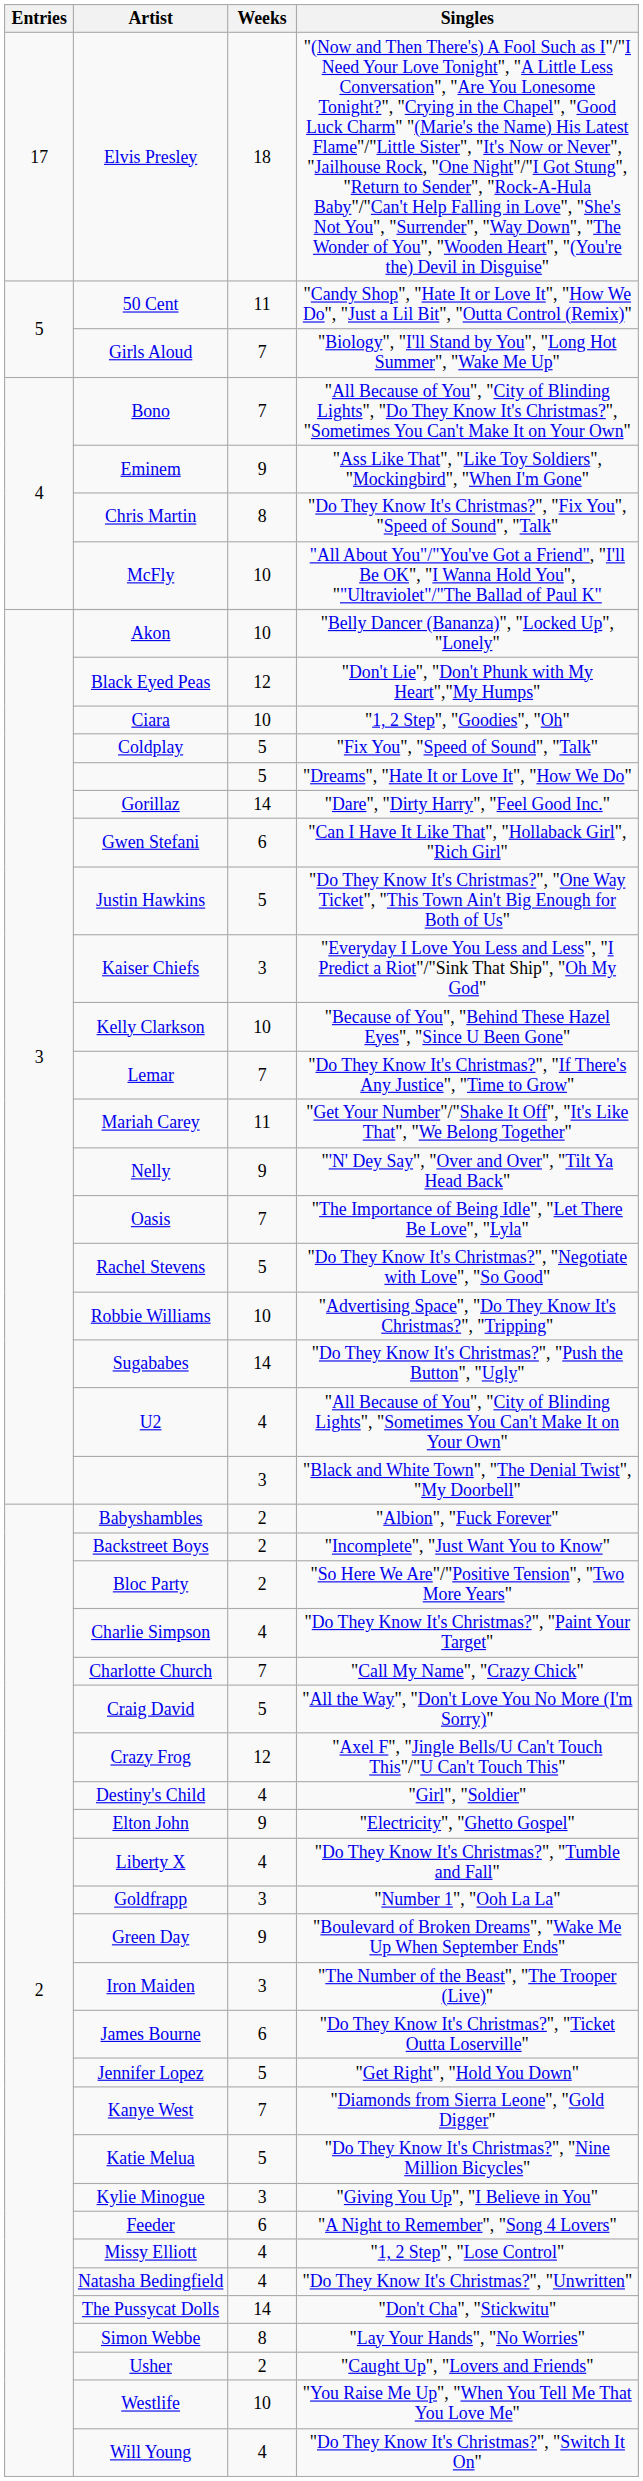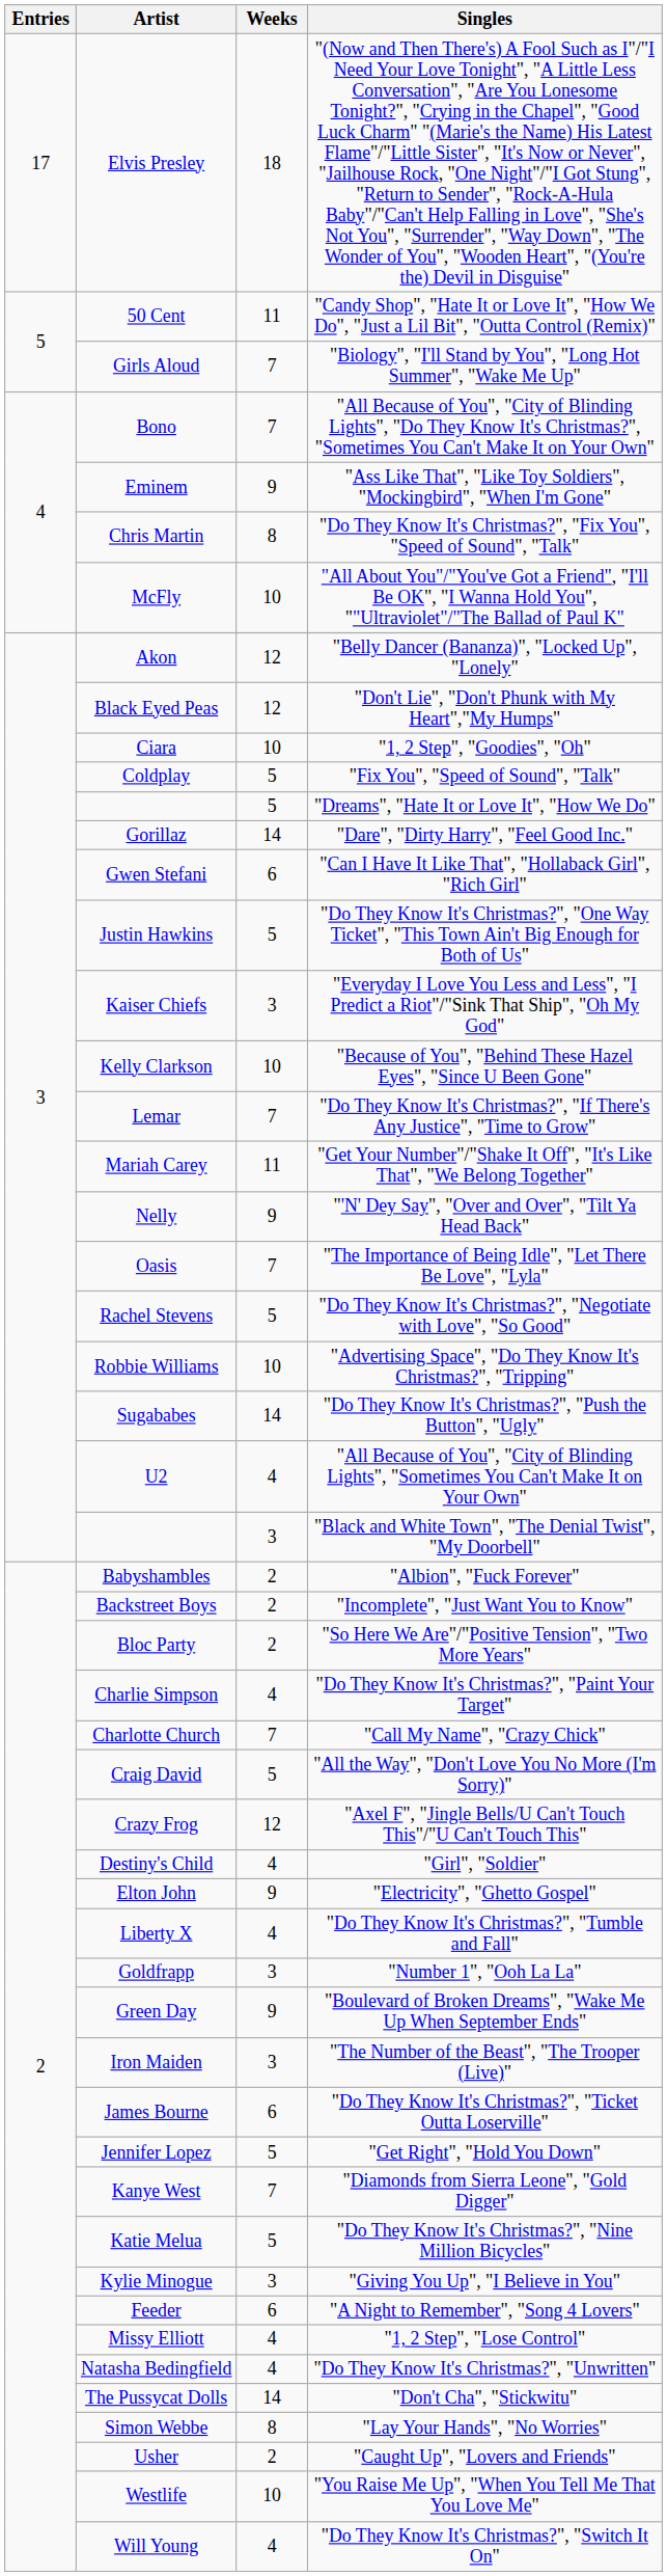 <table class="wikitable sortable" style="text-align: center;">
 <tr>
 <th scope="col" style="width:55px;" data-sort-type="number">Entries</th>
 <th scope="col" style="text-align:center;">Artist</th>
 <th scope="col" style="width:55px;" data-sort-type="number">Weeks</th>
 <th scope="col" style="width:300px;">Singles</th>
 </tr>
 <tr>
 <td rowspan="1" style="text-align:center">17</td>
 <td><a href='#'>Elvis Presley</a></td>
 <td>18</td>
 <td>"<a href='#'>(Now and Then There's) A Fool Such as I</a>"/"<a href='#'>I Need Your Love Tonight</a>", "<a href='#'>A Little Less Conversation</a>", "<a href='#'>Are You Lonesome Tonight?</a>", "<a href='#'>Crying in the Chapel</a>", "<a href='#'>Good Luck Charm</a>" "<a href='#'>(Marie's the Name) His Latest Flame</a>"/"<a href='#'>Little Sister</a>", "<a href='#'>It's Now or Never</a>", "<a href='#'>Jailhouse Rock</a>, "<a href='#'>One Night</a>"/"<a href='#'>I Got Stung</a>", "<a href='#'>Return to Sender</a>", "<a href='#'>Rock-A-Hula Baby</a>"/"<a href='#'>Can't Help Falling in Love</a>", "<a href='#'>She's Not You</a>", "<a href='#'>Surrender</a>", "<a href='#'>Way Down</a>", "<a href='#'>The Wonder of You</a>", "<a href='#'>Wooden Heart</a>", "<a href='#'>(You're the) Devil in Disguise</a>"</td>
 </tr>
 <tr>
 <td rowspan="2" style="text-align:center">5</td>
 <td><a href='#'>50 Cent</a> </td>
 <td>11</td>
 <td>"<a href='#'>Candy Shop</a>", "<a href='#'>Hate It or Love It</a>", "<a href='#'>How We Do</a>", "<a href='#'>Just a Lil Bit</a>", "<a href='#'>Outta Control (Remix)</a>"</td>
 </tr>
 <tr>
 <td><a href='#'>Girls Aloud</a> </td>
 <td>7</td>
 <td>"<a href='#'>Biology</a>", "<a href='#'>I'll Stand by You</a>", "<a href='#'>Long Hot Summer</a>", "<a href='#'>Wake Me Up</a>"</td>
 </tr>
 <tr>
 <td rowspan="4" style="text-align:center">4</td>
 <td><a href='#'>Bono</a> </td>
 <td>7</td>
 <td>"<a href='#'>All Because of You</a>", "<a href='#'>City of Blinding Lights</a>", "<a href='#'>Do They Know It's Christmas?</a>", "<a href='#'>Sometimes You Can't Make It on Your Own</a>"</td>
 </tr>
 <tr>
 <td><a href='#'>Eminem</a></td>
 <td>9</td>
 <td>"<a href='#'>Ass Like That</a>", "<a href='#'>Like Toy Soldiers</a>", "<a href='#'>Mockingbird</a>", "<a href='#'>When I'm Gone</a>"</td>
 </tr>
 <tr>
 <td><a href='#'>Chris Martin</a> </td>
 <td>8</td>
 <td>"<a href='#'>Do They Know It's Christmas?</a>", "<a href='#'>Fix You</a>", "<a href='#'>Speed of Sound</a>", "<a href='#'>Talk</a>"</td>
 </tr>
 <tr>
 <td><a href='#'>McFly</a> </td>
 <td>10</td>
 <td><a href='#'>"All About You"/"You've Got a Friend"</a>, "<a href='#'>I'll Be OK</a>", "<a href='#'>I Wanna Hold You</a>", "<a href='#'>"Ultraviolet"/"The Ballad of Paul K"</a></td>
 </tr>
 <tr>
 <td rowspan="20" style="text-align:center">3</td>
 </tr>
 <tr>
 <td><a href='#'>Akon</a></td>
-<td>10</td>
+<td>12</td>
 <td>"<a href='#'>Belly Dancer (Bananza)</a>", "<a href='#'>Locked Up</a>", "<a href='#'>Lonely</a>"</td>
 </tr>
 <tr>
 <td><a href='#'>Black Eyed Peas</a></td>
 <td>12</td>
 <td>"<a href='#'>Don't Lie</a>", "<a href='#'>Don't Phunk with My Heart</a>","<a href='#'>My Humps</a>"</td>
 </tr>
 <tr>
 <td><a href='#'>Ciara</a></td>
 <td>10</td>
 <td>"<a href='#'>1, 2 Step</a>", "<a href='#'>Goodies</a>", "<a href='#'>Oh</a>"</td>
 </tr>
 <tr>
 <td><a href='#'>Coldplay</a></td>
 <td>5</td>
 <td>"<a href='#'>Fix You</a>", "<a href='#'>Speed of Sound</a>", "<a href='#'>Talk</a>"</td>
 </tr>
 <tr>
 <td></td>
 <td>5</td>
 <td>"<a href='#'>Dreams</a>", "<a href='#'>Hate It or Love It</a>", "<a href='#'>How We Do</a>"</td>
 </tr>
 <tr>
 <td><a href='#'>Gorillaz</a></td>
 <td>14</td>
 <td>"<a href='#'>Dare</a>", "<a href='#'>Dirty Harry</a>", "<a href='#'>Feel Good Inc.</a>"</td>
 </tr>
 <tr>
 <td><a href='#'>Gwen Stefani</a> </td>
 <td>6</td>
 <td>"<a href='#'>Can I Have It Like That</a>", "<a href='#'>Hollaback Girl</a>", "<a href='#'>Rich Girl</a>"</td>
 </tr>
 <tr>
 <td><a href='#'>Justin Hawkins</a> </td>
 <td>5</td>
 <td>"<a href='#'>Do They Know It's Christmas?</a>", "<a href='#'>One Way Ticket</a>", "<a href='#'>This Town Ain't Big Enough for Both of Us</a>"</td>
 </tr>
 <tr>
 <td><a href='#'>Kaiser Chiefs</a></td>
 <td>3</td>
 <td>"<a href='#'>Everyday I Love You Less and Less</a>", "<a href='#'>I Predict a Riot</a>"/"Sink That Ship", "<a href='#'>Oh My God</a>"</td>
 </tr>
 <tr>
 <td><a href='#'>Kelly Clarkson</a></td>
 <td>10</td>
 <td>"<a href='#'>Because of You</a>", "<a href='#'>Behind These Hazel Eyes</a>", "<a href='#'>Since U Been Gone</a>"</td>
 </tr>
 <tr>
 <td><a href='#'>Lemar</a> </td>
 <td>7</td>
 <td>"<a href='#'>Do They Know It's Christmas?</a>", "<a href='#'>If There's Any Justice</a>", "<a href='#'>Time to Grow</a>"</td>
 </tr>
 <tr>
 <td><a href='#'>Mariah Carey</a></td>
 <td>11</td>
 <td>"<a href='#'>Get Your Number</a>"/"<a href='#'>Shake It Off</a>", "<a href='#'>It's Like That</a>", "<a href='#'>We Belong Together</a>"</td>
 </tr>
 <tr>
 <td><a href='#'>Nelly</a> </td>
 <td>9</td>
 <td>"<a href='#'>'N' Dey Say</a>", "<a href='#'>Over and Over</a>", "<a href='#'>Tilt Ya Head Back</a>"</td>
 </tr>
 <tr>
 <td><a href='#'>Oasis</a></td>
 <td>7</td>
 <td>"<a href='#'>The Importance of Being Idle</a>", "<a href='#'>Let There Be Love</a>", "<a href='#'>Lyla</a>"</td>
 </tr>
 <tr>
 <td><a href='#'>Rachel Stevens</a> </td>
 <td>5</td>
 <td>"<a href='#'>Do They Know It's Christmas?</a>", "<a href='#'>Negotiate with Love</a>", "<a href='#'>So Good</a>"</td>
 </tr>
 <tr>
 <td><a href='#'>Robbie Williams</a> </td>
 <td>10</td>
 <td>"<a href='#'>Advertising Space</a>", "<a href='#'>Do They Know It's Christmas?</a>", "<a href='#'>Tripping</a>"</td>
 </tr>
 <tr>
 <td><a href='#'>Sugababes</a> </td>
 <td>14</td>
 <td>"<a href='#'>Do They Know It's Christmas?</a>", "<a href='#'>Push the Button</a>", "<a href='#'>Ugly</a>"</td>
 </tr>
 <tr>
 <td><a href='#'>U2</a></td>
 <td>4</td>
 <td>"<a href='#'>All Because of You</a>", "<a href='#'>City of Blinding Lights</a>", "<a href='#'>Sometimes You Can't Make It on Your Own</a>"</td>
 </tr>
 <tr>
 <td></td>
 <td>3</td>
 <td>"<a href='#'>Black and White Town</a>", "<a href='#'>The Denial Twist</a>", "<a href='#'>My Doorbell</a>"</td>
 </tr>
 <tr>
 <td rowspan="26" style="text-align:center">2</td>
 <td><a href='#'>Babyshambles</a></td>
 <td>2</td>
 <td>"<a href='#'>Albion</a>", "<a href='#'>Fuck Forever</a>"</td>
 </tr>
 <tr>
 <td><a href='#'>Backstreet Boys</a></td>
 <td>2</td>
 <td>"<a href='#'>Incomplete</a>", "<a href='#'>Just Want You to Know</a>"</td>
 </tr>
 <tr>
 <td><a href='#'>Bloc Party</a></td>
 <td>2</td>
 <td>"<a href='#'>So Here We Are</a>"/"<a href='#'>Positive Tension</a>", "<a href='#'>Two More Years</a>"</td>
 </tr>
 <tr>
 <td><a href='#'>Charlie Simpson</a> </td>
 <td>4</td>
 <td>"<a href='#'>Do They Know It's Christmas?</a>", "<a href='#'>Paint Your Target</a>"</td>
 </tr>
 <tr>
 <td><a href='#'>Charlotte Church</a></td>
 <td>7</td>
 <td>"<a href='#'>Call My Name</a>", "<a href='#'>Crazy Chick</a>"</td>
 </tr>
 <tr>
 <td><a href='#'>Craig David</a></td>
 <td>5</td>
 <td>"<a href='#'>All the Way</a>", "<a href='#'>Don't Love You No More (I'm Sorry)</a>"</td>
 </tr>
 <tr>
 <td><a href='#'>Crazy Frog</a></td>
 <td>12</td>
 <td>"<a href='#'>Axel F</a>", "<a href='#'>Jingle Bells/U Can't Touch This</a>"/"<a href='#'>U Can't Touch This</a>"</td>
 </tr>
 <tr>
 <td><a href='#'>Destiny's Child</a></td>
 <td>4</td>
 <td>"<a href='#'>Girl</a>", "<a href='#'>Soldier</a>"</td>
 </tr>
 <tr>
 <td><a href='#'>Elton John</a> </td>
 <td>9</td>
 <td>"<a href='#'>Electricity</a>", "<a href='#'>Ghetto Gospel</a>"</td>
 </tr>
 <tr>
 <td><a href='#'>Liberty X</a></td>
 <td>4</td>
 <td>"<a href='#'>Do They Know It's Christmas?</a>", "<a href='#'>Tumble and Fall</a>"</td>
 </tr>
 <tr>
 <td><a href='#'>Goldfrapp</a></td>
 <td>3</td>
 <td>"<a href='#'>Number 1</a>", "<a href='#'>Ooh La La</a>"</td>
 </tr>
 <tr>
 <td><a href='#'>Green Day</a> </td>
 <td>9</td>
 <td>"<a href='#'>Boulevard of Broken Dreams</a>", "<a href='#'>Wake Me Up When September Ends</a>"</td>
 </tr>
 <tr>
 <td><a href='#'>Iron Maiden</a></td>
 <td>3</td>
 <td>"<a href='#'>The Number of the Beast</a>", "<a href='#'>The Trooper (Live)</a>"</td>
 </tr>
 <tr>
 <td><a href='#'>James Bourne</a> </td>
 <td>6</td>
 <td>"<a href='#'>Do They Know It's Christmas?</a>", "<a href='#'>Ticket Outta Loserville</a>"</td>
 </tr>
 <tr>
 <td><a href='#'>Jennifer Lopez</a></td>
 <td>5</td>
 <td>"<a href='#'>Get Right</a>", "<a href='#'>Hold You Down</a>"</td>
 </tr>
 <tr>
 <td><a href='#'>Kanye West</a></td>
 <td>7</td>
 <td>"<a href='#'>Diamonds from Sierra Leone</a>", "<a href='#'>Gold Digger</a>"</td>
 </tr>
 <tr>
 <td><a href='#'>Katie Melua</a> </td>
 <td>5</td>
 <td>"<a href='#'>Do They Know It's Christmas?</a>", "<a href='#'>Nine Million Bicycles</a>"</td>
 </tr>
 <tr>
 <td><a href='#'>Kylie Minogue</a></td>
 <td>3</td>
 <td>"<a href='#'>Giving You Up</a>", "<a href='#'>I Believe in You</a>"</td>
 </tr>
 <tr>
 <td><a href='#'>Feeder</a> </td>
 <td>6</td>
 <td>"<a href='#'>A Night to Remember</a>", "<a href='#'>Song 4 Lovers</a>"</td>
 </tr>
 <tr>
 <td><a href='#'>Missy Elliott</a> </td>
 <td>4</td>
 <td>"<a href='#'>1, 2 Step</a>", "<a href='#'>Lose Control</a>"</td>
 </tr>
 <tr>
 <td><a href='#'>Natasha Bedingfield</a> </td>
 <td>4</td>
 <td>"<a href='#'>Do They Know It's Christmas?</a>", "<a href='#'>Unwritten</a>"</td>
 </tr>
 <tr>
 <td><a href='#'>The Pussycat Dolls</a></td>
 <td>14</td>
 <td>"<a href='#'>Don't Cha</a>", "<a href='#'>Stickwitu</a>"</td>
 </tr>
 <tr>
 <td><a href='#'>Simon Webbe</a></td>
 <td>8</td>
 <td>"<a href='#'>Lay Your Hands</a>", "<a href='#'>No Worries</a>"</td>
 </tr>
 <tr>
 <td><a href='#'>Usher</a> </td>
 <td>2</td>
 <td>"<a href='#'>Caught Up</a>", "<a href='#'>Lovers and Friends</a>"</td>
 </tr>
 <tr>
 <td><a href='#'>Westlife</a></td>
 <td>10</td>
 <td>"<a href='#'>You Raise Me Up</a>", "<a href='#'>When You Tell Me That You Love Me</a>"</td>
 </tr>
 <tr>
 <td><a href='#'>Will Young</a> </td>
 <td>4</td>
 <td>"<a href='#'>Do They Know It's Christmas?</a>", "<a href='#'>Switch It On</a>"</td>
 </tr>
 </table>
